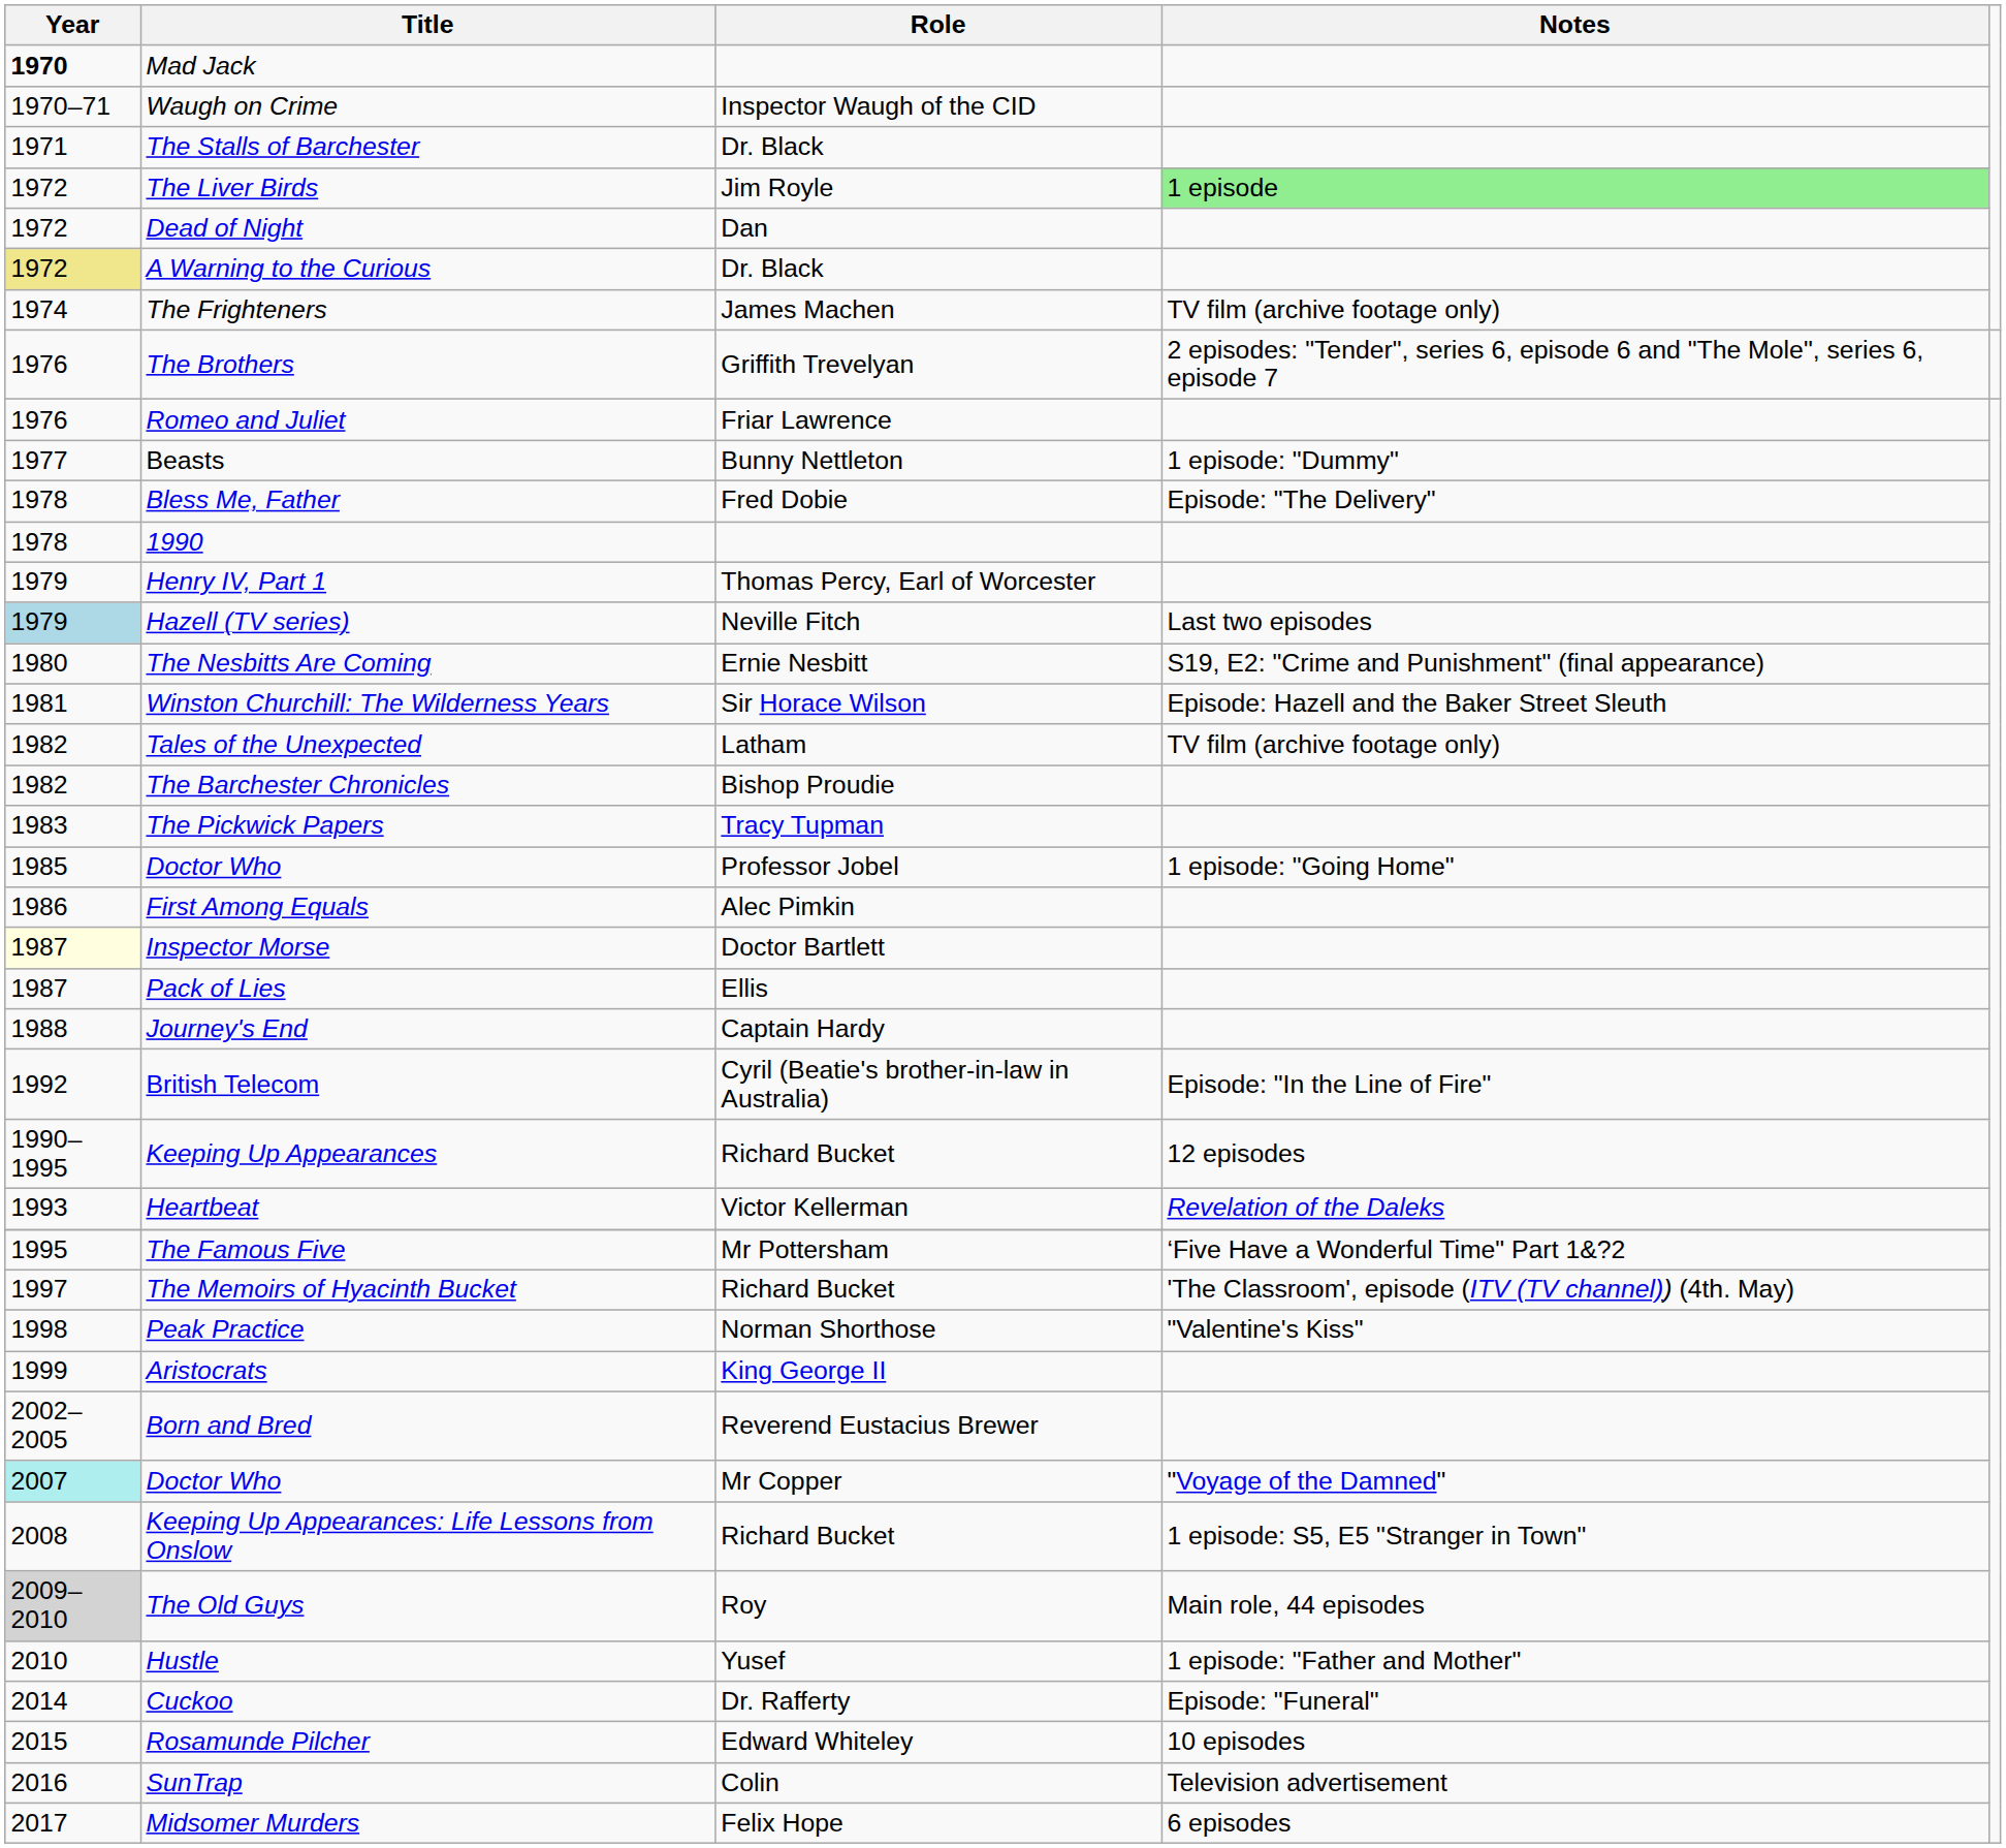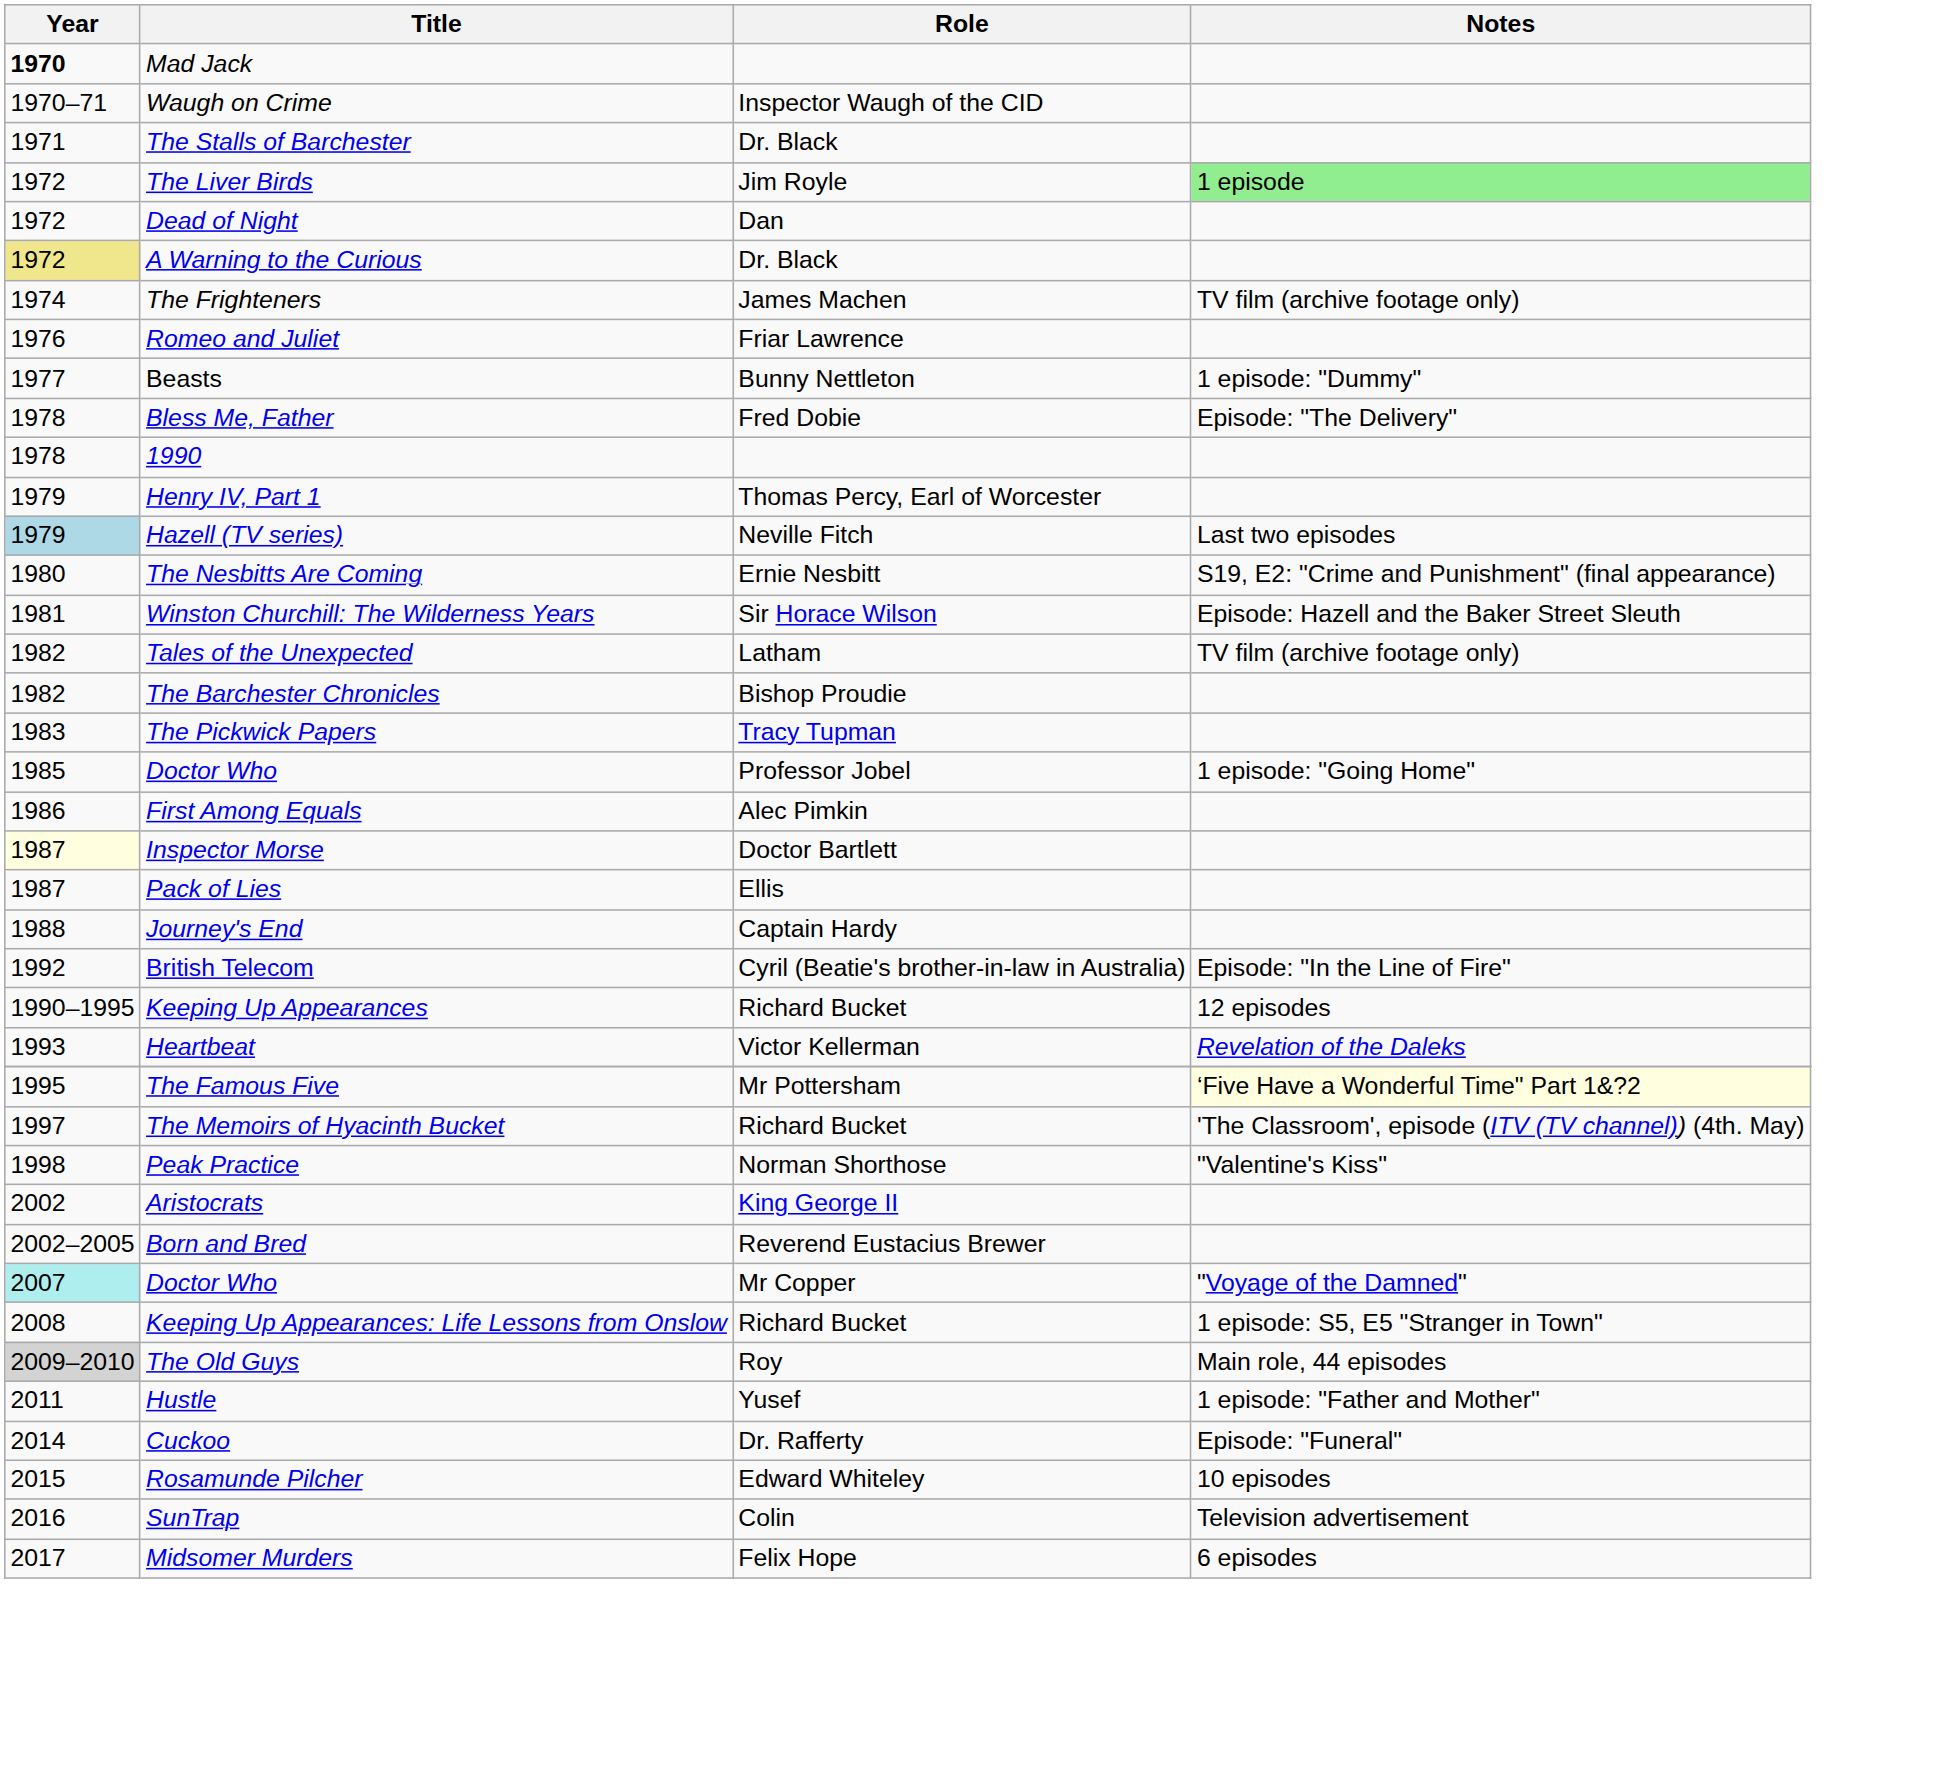 <table class="wikitable sortable">
 <tr>
 <th>Year</th>
 <th>Title</th>
 <th>Role</th>
 <th>Notes</th>
 </tr>
 <tr>
 <td><strong>1970</strong></td>
 <td><em>Mad Jack</em></td>
 <td></td>
 <td></td>
 </tr>
 <tr>
 <td>1970–71</td>
 <td><em>Waugh on Crime</em></td>
 <td>Inspector Waugh of the CID</td>
 <td></td>
 </tr>
 <tr>
 <td>1971</td>
 <td><em><a href='#'>The Stalls of Barchester</a></em></td>
 <td>Dr. Black</td>
 <td></td>
 </tr>
 <tr>
 <td>1972</td>
 <td><em><a href='#'>The Liver Birds</a></em></td>
 <td>Jim Royle</td>
 <td style="background: lightgreen;">1 episode</td>
 </tr>
 <tr>
 <td>1972</td>
 <td><em><a href='#'>Dead of Night</a></em></td>
 <td>Dan</td>
 <td></td>
 </tr>
 <tr>
 <td style="background: khaki;">1972</td>
 <td><em><a href='#'>A Warning to the Curious</a></em></td>
 <td>Dr. Black</td>
 <td></td>
 </tr>
 <tr>
 <td>1974</td>
 <td><em>The Frighteners</em></td>
 <td>James Machen</td>
 <td>TV film (archive footage only)</td>
-</tr>
-<tr>
-<td>1976</td>
-<td><em><a href='#'>The Brothers</a></em></td>
-<td>Griffith Trevelyan</td>
-<td>2 episodes: "Tender", series 6, episode 6 and "The Mole", series 6, episode 7</td>
-<td></td>
 </tr>
 <tr>
 <td>1976</td>
 <td><em><a href='#'>Romeo and Juliet</a></em></td>
 <td>Friar Lawrence</td>
 <td></td>
 </tr>
 <tr>
 <td>1977</td>
 <td>Beasts</td>
 <td>Bunny Nettleton</td>
 <td>1 episode: "Dummy"</td>
 </tr>
 <tr>
 <td>1978</td>
 <td><em><a href='#'>Bless Me, Father</a></em></td>
 <td>Fred Dobie</td>
 <td>Episode: "The Delivery"</td>
 </tr>
 <tr>
 <td>1978</td>
 <td><em><a href='#'>1990</a></em></td>
 <td></td>
 <td></td>
 </tr>
 <tr>
 <td>1979</td>
 <td><em><a href='#'>Henry IV, Part 1</a></em></td>
 <td>Thomas Percy, Earl of Worcester</td>
 <td></td>
 </tr>
 <tr>
 <td style="background: lightblue;">1979</td>
 <td><em><a href='#'>Hazell (TV series)</a></em></td>
 <td>Neville Fitch</td>
 <td>Last two episodes</td>
 </tr>
 <tr>
 <td>1980</td>
 <td><em><a href='#'>The Nesbitts Are Coming</a></em></td>
 <td>Ernie Nesbitt</td>
 <td>S19, E2: "Crime and Punishment" (final appearance)</td>
 </tr>
 <tr>
 <td>1981</td>
 <td><em><a href='#'>Winston Churchill: The Wilderness Years</a></em></td>
 <td>Sir <a href='#'>Horace Wilson</a></td>
 <td>Episode: Hazell and the Baker Street Sleuth</td>
 </tr>
 <tr>
 <td>1982</td>
 <td><em><a href='#'>Tales of the Unexpected</a></em></td>
 <td>Latham</td>
 <td>TV film (archive footage only)</td>
 </tr>
 <tr>
 <td>1982</td>
 <td><em><a href='#'>The Barchester Chronicles</a></em></td>
 <td>Bishop Proudie</td>
 <td></td>
 </tr>
 <tr>
 <td>1983</td>
 <td><em><a href='#'>The Pickwick Papers</a></em></td>
 <td><a href='#'>Tracy Tupman</a></td>
 <td></td>
 </tr>
 <tr>
 <td>1985</td>
 <td><em><a href='#'>Doctor Who</a></em></td>
 <td>Professor Jobel</td>
 <td>1 episode: "Going Home"</td>
 </tr>
 <tr>
 <td>1986</td>
 <td><em><a href='#'>First Among Equals</a></em></td>
 <td>Alec Pimkin</td>
 <td></td>
 </tr>
 <tr>
 <td style="background: lightyellow;">1987</td>
 <td><em><a href='#'>Inspector Morse</a></em></td>
 <td>Doctor Bartlett</td>
 <td></td>
 </tr>
 <tr>
 <td>1987</td>
 <td><em><a href='#'>Pack of Lies</a></em></td>
 <td>Ellis</td>
 <td></td>
 </tr>
 <tr>
 <td>1988</td>
 <td><em><a href='#'>Journey's End</a></em></td>
 <td>Captain Hardy</td>
 <td></td>
 </tr>
 <tr>
 <td>1992</td>
 <td><a href='#'>British Telecom</a></td>
 <td>Cyril (Beatie's brother-in-law in Australia)</td>
 <td>Episode: "In the Line of Fire"</td>
 </tr>
 <tr>
 <td>1990–1995</td>
 <td><em><a href='#'>Keeping Up Appearances</a></em></td>
 <td>Richard Bucket</td>
 <td>12 episodes</td>
 </tr>
 <tr>
 <td>1993</td>
 <td><em><a href='#'>Heartbeat</a></em></td>
 <td>Victor Kellerman</td>
 <td><em><a href='#'>Revelation of the Daleks</a></em></td>
 </tr>
 <tr>
 </tr>
 <tr>
 <td>1995</td>
 <td><em><a href='#'>The Famous Five</a></em></td>
 <td>Mr Pottersham</td>
-<td>‘Five Have a Wonderful Time" Part 1&?2</td>
+<td style="background: lightyellow;">‘Five Have a Wonderful Time" Part 1&?2</td>
 </tr>
 <tr>
 <td>1997</td>
 <td><em><a href='#'>The Memoirs of Hyacinth Bucket</a></em></td>
 <td>Richard Bucket</td>
 <td>'The Classroom', episode (<em><a href='#'>ITV (TV channel)</a>)</em> (4th. May)</td>
 </tr>
 <tr>
 <td>1998</td>
 <td><em><a href='#'>Peak Practice</a></em></td>
 <td>Norman Shorthose</td>
 <td>"Valentine's Kiss"</td>
 </tr>
 <tr>
-<td>1999</td>
+<td>2002</td>
 <td><em><a href='#'>Aristocrats</a></em></td>
 <td><a href='#'>King George II</a></td>
 <td></td>
 </tr>
 <tr>
 <td>2002–2005</td>
 <td><em><a href='#'>Born and Bred</a></em></td>
 <td>Reverend Eustacius Brewer</td>
 <td></td>
 </tr>
 <tr>
 <td style="background: paleturquoise;">2007</td>
 <td><em><a href='#'>Doctor Who</a></em></td>
 <td>Mr Copper</td>
 <td>"<a href='#'>Voyage of the Damned</a>"</td>
 </tr>
 <tr>
 <td>2008</td>
 <td><em><a href='#'>Keeping Up Appearances: Life Lessons from Onslow</a></em></td>
 <td>Richard Bucket</td>
 <td>1 episode: S5, E5 "Stranger in Town"</td>
 </tr>
 <tr>
 <td style="background: lightgrey;">2009–2010</td>
 <td><em><a href='#'>The Old Guys</a></em></td>
 <td>Roy</td>
 <td>Main role, 44 episodes</td>
 </tr>
 <tr>
-<td>2010</td>
+<td>2011</td>
 <td><em><a href='#'>Hustle</a></em></td>
 <td>Yusef</td>
 <td>1 episode: "Father and Mother"</td>
 </tr>
 <tr>
 <td>2014</td>
 <td><em><a href='#'>Cuckoo</a></em></td>
 <td>Dr. Rafferty</td>
 <td>Episode: "Funeral"</td>
 </tr>
 <tr>
 <td>2015</td>
 <td><em><a href='#'>Rosamunde Pilcher</a></em></td>
 <td>Edward Whiteley</td>
 <td>10 episodes</td>
 </tr>
 <tr>
 <td>2016</td>
 <td><em><a href='#'>SunTrap</a></em></td>
 <td>Colin</td>
 <td>Television advertisement</td>
 </tr>
 <tr>
 <td>2017</td>
 <td><em><a href='#'>Midsomer Murders</a></em></td>
 <td>Felix Hope</td>
 <td>6 episodes</td>
 </tr>
 </table>
